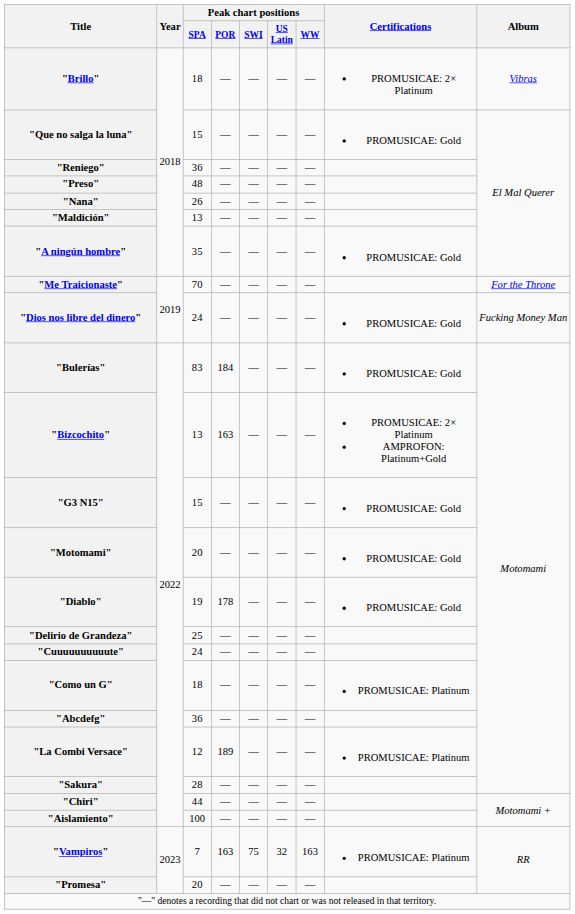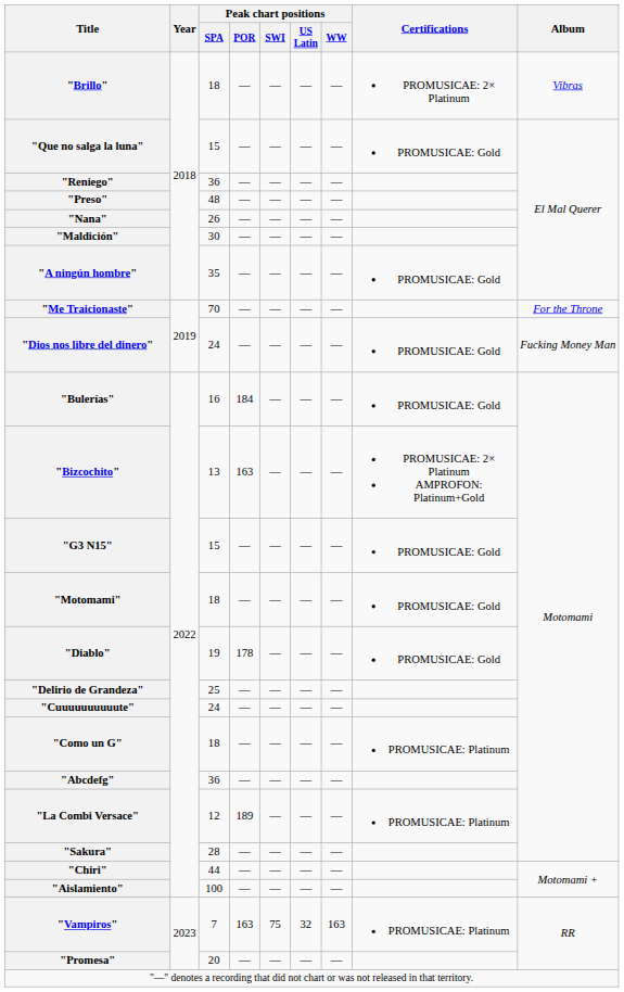 <table class="wikitable plainrowheaders" style="text-align:center;">
 <tr>
 <th scope="col" rowspan="2" style="width:14em;">Title</th>
 <th scope="col" rowspan="2" style="width:1em;">Year</th>
 <th scope="col" colspan="5">Peak chart positions</th>
 <th scope="col" rowspan="2" style="width:14em;"><a href='#'>Certifications</a></th>
 <th scope="col" rowspan="2">Album</th>
 </tr>
 <tr>
 <th scope="col" style="width:2.5em;font-size:90%;"><a href='#'>SPA</a><br></th>
 <th scope="col" style="width:2.5em;font-size:90%;"><a href='#'>POR</a><br></th>
 <th scope="col" style="width:2.5em;font-size:90%;"><a href='#'>SWI</a><br></th>
 <th scope="col" style="width:2.5em;font-size:90%;"><a href='#'>US<br>Latin</a><br></th>
 <th scope="col" style="width:2.5em;font-size:90%;"><a href='#'>WW</a><br></th>
 </tr>
 <tr>
 <th scope="row">"<a href='#'>Brillo</a>"<br></th>
 <td rowspan="7">2018</td>
 <td>18</td>
 <td>—</td>
 <td>—</td>
 <td>—</td>
 <td>—</td>
 <td><br><ul><li>PROMUSICAE: 2× Platinum</li></ul></td>
 <td><em><a href='#'>Vibras</a></em></td>
 </tr>
 <tr>
 <th scope="row">"Que no salga la luna"</th>
 <td>15</td>
 <td>—</td>
 <td>—</td>
 <td>—</td>
 <td>—</td>
 <td><br><ul><li>PROMUSICAE: Gold</li></ul></td>
 <td rowspan="6"><em>El Mal Querer</em></td>
 </tr>
 <tr>
 <th scope="row">"Reniego"</th>
 <td>36</td>
 <td>—</td>
 <td>—</td>
 <td>—</td>
 <td>—</td>
 <td></td>
 </tr>
 <tr>
 <th scope="row">"Preso"</th>
 <td>48</td>
 <td>—</td>
 <td>—</td>
 <td>—</td>
 <td>—</td>
 <td></td>
 </tr>
 <tr>
 <th scope="row">"Nana"</th>
 <td>26</td>
 <td>—</td>
 <td>—</td>
 <td>—</td>
 <td>—</td>
 <td></td>
 </tr>
 <tr>
 <th scope="row">"Maldición"</th>
-<td>13</td>
+<td>30</td>
 <td>—</td>
 <td>—</td>
 <td>—</td>
 <td>—</td>
 <td></td>
 </tr>
 <tr>
 <th scope="row">"<a href='#'>A ningún hombre</a>"</th>
 <td>35</td>
 <td>—</td>
 <td>—</td>
 <td>—</td>
 <td>—</td>
 <td><br><ul><li>PROMUSICAE: Gold</li></ul></td>
 </tr>
 <tr>
 <th scope="row">"<a href='#'>Me Traicionaste</a>"<br></th>
 <td rowspan="2">2019</td>
 <td>70</td>
 <td>—</td>
 <td>—</td>
 <td>—</td>
 <td>—</td>
 <td></td>
 <td><em><a href='#'>For the Throne</a></em></td>
 </tr>
 <tr>
 <th scope="row">"<a href='#'>Dios nos libre del dinero</a>"</th>
 <td>24</td>
 <td>—</td>
 <td>—</td>
 <td>—</td>
 <td>—</td>
 <td><br><ul><li>PROMUSICAE: Gold</li></ul></td>
 <td><em>Fucking Money Man</em></td>
 </tr>
 <tr>
 <th scope="row">"Bulerías"</th>
 <td rowspan="13">2022</td>
-<td>83</td>
+<td>16</td>
 <td>184</td>
 <td>—</td>
 <td>—</td>
 <td>—</td>
 <td><br><ul><li>PROMUSICAE: Gold</li></ul></td>
 <td rowspan="11"><em>Motomami</em></td>
 </tr>
 <tr>
 <th scope="row">"<a href='#'>Bizcochito</a>"</th>
 <td>13</td>
 <td>163</td>
 <td>—</td>
 <td>—</td>
 <td>—</td>
 <td><br><ul><li>PROMUSICAE: 2× Platinum</li><li>AMPROFON: Platinum+Gold</li></ul></td>
 </tr>
 <tr>
 <th scope="row">"G3 N15"</th>
 <td>15</td>
 <td>—</td>
 <td>—</td>
 <td>—</td>
 <td>—</td>
 <td><br><ul><li>PROMUSICAE: Gold</li></ul></td>
 </tr>
 <tr>
 <th scope="row">"Motomami"</th>
-<td>20</td>
+<td>18</td>
 <td>—</td>
 <td>—</td>
 <td>—</td>
 <td>—</td>
 <td><br><ul><li>PROMUSICAE: Gold</li></ul></td>
 </tr>
 <tr>
 <th scope="row">"Diablo"</th>
 <td>19</td>
 <td>178</td>
 <td>—</td>
 <td>—</td>
 <td>—</td>
 <td><br><ul><li>PROMUSICAE: Gold</li></ul></td>
 </tr>
 <tr>
 <th scope="row">"Delirio de Grandeza"</th>
 <td>25</td>
 <td>—</td>
 <td>—</td>
 <td>—</td>
 <td>—</td>
 <td></td>
 </tr>
 <tr>
 <th scope="row">"Cuuuuuuuuuute"</th>
 <td>24</td>
 <td>—</td>
 <td>—</td>
 <td>—</td>
 <td>—</td>
 <td></td>
 </tr>
 <tr>
 <th scope="row">"Como un G"</th>
 <td>18</td>
 <td>—</td>
 <td>—</td>
 <td>—</td>
 <td>—</td>
 <td><br><ul><li>PROMUSICAE: Platinum</li></ul></td>
 </tr>
 <tr>
 <th scope="row">"Abcdefg"</th>
 <td>36</td>
 <td>—</td>
 <td>—</td>
 <td>—</td>
 <td>—</td>
 <td></td>
 </tr>
 <tr>
 <th scope="row">"La Combi Versace"<br></th>
 <td>12</td>
 <td>189</td>
 <td>—</td>
 <td>—</td>
 <td>—</td>
 <td><br><ul><li>PROMUSICAE: Platinum</li></ul></td>
 </tr>
 <tr>
 <th scope="row">"Sakura"</th>
 <td>28</td>
 <td>—</td>
 <td>—</td>
 <td>—</td>
 <td>—</td>
 <td></td>
 </tr>
 <tr>
 <th scope="row">"Chiri"</th>
 <td>44</td>
 <td>—</td>
 <td>—</td>
 <td>—</td>
 <td>—</td>
 <td></td>
 <td rowspan="2"><em>Motomami +</em></td>
 </tr>
 <tr>
 <th scope="row">"Aislamiento"</th>
 <td>100</td>
 <td>—</td>
 <td>—</td>
 <td>—</td>
 <td>—</td>
 <td></td>
 </tr>
 <tr>
 <th scope="row">"<a href='#'>Vampiros</a>"<br></th>
 <td rowspan="2">2023</td>
 <td>7</td>
 <td>163</td>
 <td>75</td>
 <td>32</td>
 <td>163</td>
 <td><br><ul><li>PROMUSICAE: Platinum</li></ul></td>
 <td rowspan="2"><em>RR</em></td>
 </tr>
 <tr>
 <th scope="row">"Promesa"<br></th>
 <td>20</td>
 <td>—</td>
 <td>—</td>
 <td>—</td>
 <td>—</td>
 <td></td>
 </tr>
 <tr>
 <td colspan="9" style="font-size:90%">"—" denotes a recording that did not chart or was not released in that territory.</td>
 </tr>
 </table>
